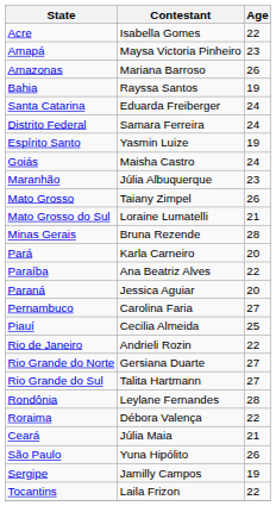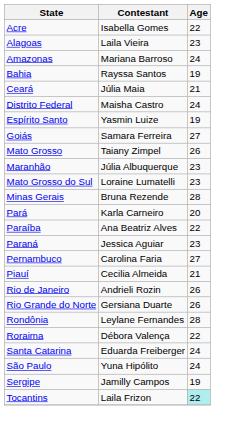 <table class="wikitable sortable" style="font-size: 95%;">
 <tr>
 <th>State</th>
 <th>Contestant</th>
 <th>Age</th>
 </tr>
 <tr>
 <td><a href='#'>Acre</a></td>
 <td>Isabella Gomes</td>
 <td>22</td>
 </tr>
 <tr>
-<td><a href='#'>Amapá</a></td>
-<td>Maysa Victoria Pinheiro</td>
+<td><a href='#'>Alagoas</a></td>
+<td>Laila Vieira</td>
 <td>23</td>
 </tr>
 <tr>
 <td><a href='#'>Amazonas</a></td>
 <td>Mariana Barroso</td>
-<td>26</td>
+<td>24</td>
 </tr>
 <tr>
 <td><a href='#'>Bahia</a></td>
 <td>Rayssa Santos</td>
 <td>19</td>
 </tr>
 <tr>
-<td><a href='#'>Santa Catarina</a></td>
-<td>Eduarda Freiberger</td>
-<td>24</td>
+<td><a href='#'>Ceará</a></td>
+<td>Júlia Maia</td>
+<td>21</td>
 </tr>
 <tr>
 <td><a href='#'>Distrito Federal</a></td>
-<td>Samara Ferreira</td>
+<td>Maisha Castro</td>
 <td>24</td>
 </tr>
 <tr>
 <td><a href='#'>Espírito Santo</a></td>
 <td>Yasmin Luize</td>
 <td>19</td>
 </tr>
 <tr>
 <td><a href='#'>Goiás</a></td>
-<td>Maisha Castro</td>
-<td>24</td>
+<td>Samara Ferreira</td>
+<td>27</td>
+</tr>
+<tr>
+<td><a href='#'>Mato Grosso</a></td>
+<td>Taiany Zimpel</td>
+<td>26</td>
 </tr>
 <tr>
 <td><a href='#'>Maranhão</a></td>
 <td>Júlia Albuquerque</td>
 <td>23</td>
 </tr>
 <tr>
-<td><a href='#'>Mato Grosso</a></td>
-<td>Taiany Zimpel</td>
-<td>26</td>
-</tr>
-<tr>
 <td><a href='#'>Mato Grosso do Sul</a></td>
 <td>Loraine Lumatelli</td>
-<td>21</td>
+<td>23</td>
 </tr>
 <tr>
 <td><a href='#'>Minas Gerais</a></td>
 <td>Bruna Rezende</td>
 <td>28</td>
 </tr>
 <tr>
 <td><a href='#'>Pará</a></td>
 <td>Karla Carneiro</td>
 <td>20</td>
 </tr>
 <tr>
 <td><a href='#'>Paraíba</a></td>
 <td>Ana Beatriz Alves</td>
 <td>22</td>
 </tr>
 <tr>
 <td><a href='#'>Paraná</a></td>
 <td>Jessica Aguiar</td>
-<td>20</td>
+<td>23</td>
 </tr>
 <tr>
 <td><a href='#'>Pernambuco</a></td>
 <td>Carolina Faria</td>
 <td>27</td>
 </tr>
 <tr>
 <td><a href='#'>Piauí</a></td>
 <td>Cecilia Almeida</td>
-<td>25</td>
+<td>21</td>
 </tr>
 <tr>
 <td><a href='#'>Rio de Janeiro</a></td>
 <td>Andrieli Rozin</td>
-<td>22</td>
+<td>26</td>
 </tr>
 <tr>
 <td><a href='#'>Rio Grande do Norte</a></td>
 <td>Gersiana Duarte</td>
-<td>27</td>
-</tr>
-<tr>
-<td><a href='#'>Rio Grande do Sul</a></td>
-<td>Talita Hartmann</td>
-<td>27</td>
+<td>26</td>
 </tr>
 <tr>
 <td><a href='#'>Rondônia</a></td>
 <td>Leylane Fernandes</td>
 <td>28</td>
 </tr>
 <tr>
 <td><a href='#'>Roraima</a></td>
 <td>Débora Valença</td>
 <td>22</td>
 </tr>
 <tr>
-<td><a href='#'>Ceará</a></td>
-<td>Júlia Maia</td>
-<td>21</td>
+<td><a href='#'>Santa Catarina</a></td>
+<td>Eduarda Freiberger</td>
+<td>24</td>
 </tr>
 <tr>
 <td><a href='#'>São Paulo</a></td>
 <td>Yuna Hipólito</td>
-<td>26</td>
+<td>24</td>
 </tr>
 <tr>
 <td><a href='#'>Sergipe</a></td>
 <td>Jamilly Campos</td>
 <td>19</td>
 </tr>
 <tr>
 <td><a href='#'>Tocantins</a></td>
 <td>Laila Frizon</td>
-<td>22</td>
+<td style="background: paleturquoise;">22</td>
 </tr>
 <tr>
 </tr>
 </table>
